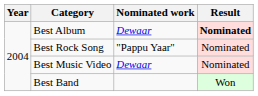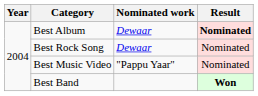 <table class="wikitable">
 <tr>
 <th>Year</th>
 <th>Category</th>
 <th>Nominated work</th>
 <th>Result</th>
 </tr>
 <tr>
 <td rowspan="4">2004</td>
 <td>Best Album</td>
 <td><em><a href='#'>Dewaar</a></em></td>
 <td style="background: #ffdddd" align="center" class="table-yes2"><strong>Nominated</strong></td>
 </tr>
 <tr>
 <td>Best Rock Song</td>
-<td>"Pappu Yaar"</td>
+<td><em><a href='#'>Dewaar</a></em></td>
 <td style="background: #ffdddd" align="center" class="table-yes2">Nominated</td>
 </tr>
 <tr>
 <td>Best Music Video</td>
-<td><em><a href='#'>Dewaar</a></em></td>
+<td>"Pappu Yaar"</td>
 <td style="background: #ffdddd" align="center" class="table-yes2">Nominated</td>
 </tr>
 <tr>
 <td>Best Band</td>
 <td></td>
-<td style="background: #ddffdd" align="center" class="table-yes2">Won</td>
+<td style="background: #ddffdd" align="center" class="table-yes2"><strong>Won</strong></td>
 </tr>
 </table>
